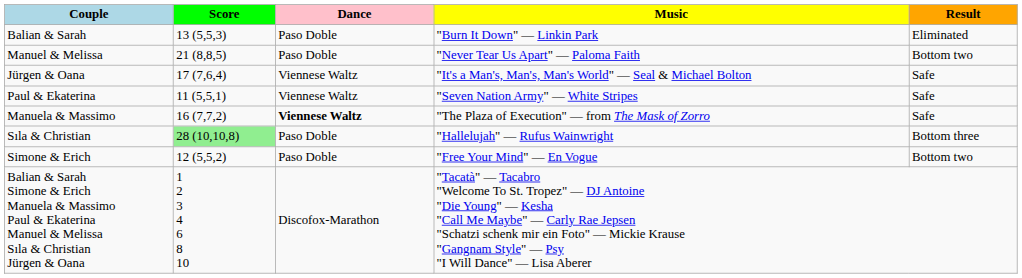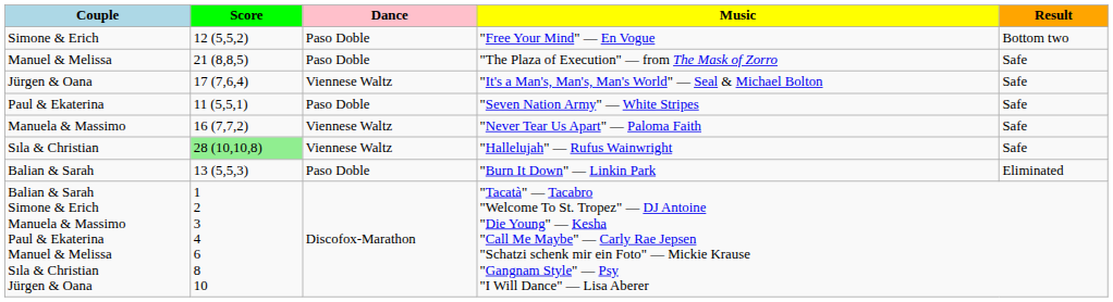 <table class="wikitable" style="width:80%;">
 <tr>
 <th style="background:lightblue;">Couple</th>
 <th style="background:lime;">Score</th>
 <th style="background:pink;">Dance</th>
 <th style="background:yellow;">Music</th>
 <th style="background:orange;">Result</th>
 </tr>
 <tr>
-<td>Balian & Sarah</td>
-<td>13 (5,5,3)</td>
+<td>Simone & Erich</td>
+<td>12 (5,5,2)</td>
 <td>Paso Doble</td>
-<td>"<a href='#'>Burn It Down</a>" — <a href='#'>Linkin Park</a></td>
-<td>Eliminated</td>
+<td>"<a href='#'>Free Your Mind</a>" — <a href='#'>En Vogue</a></td>
+<td>Bottom two</td>
 </tr>
 <tr>
 <td>Manuel & Melissa</td>
 <td>21 (8,8,5)</td>
 <td>Paso Doble</td>
-<td>"<a href='#'>Never Tear Us Apart</a>" — <a href='#'>Paloma Faith</a></td>
-<td>Bottom two</td>
+<td>"The Plaza of Execution" — from <em><a href='#'>The Mask of Zorro</a></em></td>
+<td>Safe</td>
 </tr>
 <tr>
 <td>Jürgen & Oana</td>
 <td>17 (7,6,4)</td>
 <td>Viennese Waltz</td>
 <td>"<a href='#'>It's a Man's, Man's, Man's World</a>" — <a href='#'>Seal</a> & <a href='#'>Michael Bolton</a></td>
 <td>Safe</td>
 </tr>
 <tr>
 <td>Paul & Ekaterina</td>
 <td>11 (5,5,1)</td>
-<td>Viennese Waltz</td>
+<td>Paso Doble</td>
 <td>"<a href='#'>Seven Nation Army</a>" — <a href='#'>White Stripes</a></td>
 <td>Safe</td>
 </tr>
 <tr>
 <td>Manuela & Massimo</td>
 <td>16 (7,7,2)</td>
-<td><strong>Viennese Waltz</strong></td>
-<td>"The Plaza of Execution" — from <em><a href='#'>The Mask of Zorro</a></em></td>
+<td>Viennese Waltz</td>
+<td>"<a href='#'>Never Tear Us Apart</a>" — <a href='#'>Paloma Faith</a></td>
 <td>Safe</td>
 </tr>
 <tr>
 <td>Sıla & Christian</td>
 <td style="background: lightgreen;">28 (10,10,8)</td>
-<td>Paso Doble</td>
+<td>Viennese Waltz</td>
 <td>"<a href='#'>Hallelujah</a>" — <a href='#'>Rufus Wainwright</a></td>
-<td>Bottom three</td>
+<td>Safe</td>
 </tr>
 <tr>
-<td>Simone & Erich</td>
-<td>12 (5,5,2)</td>
+<td>Balian & Sarah</td>
+<td>13 (5,5,3)</td>
 <td>Paso Doble</td>
-<td>"<a href='#'>Free Your Mind</a>" — <a href='#'>En Vogue</a></td>
-<td>Bottom two</td>
+<td>"<a href='#'>Burn It Down</a>" — <a href='#'>Linkin Park</a></td>
+<td>Eliminated</td>
 </tr>
 <tr>
 <td>Balian & Sarah <br> Simone & Erich <br> Manuela & Massimo <br> Paul & Ekaterina <br> Manuel & Melissa <br> Sıla & Christian <br> Jürgen & Oana</td>
 <td>1<br>2<br>3<br>4<br>6<br>8<br>10</td>
 <td>Discofox-Marathon</td>
 <td colspan=2>"<a href='#'>Tacatà</a>" — <a href='#'>Tacabro</a> <br> "Welcome To St. Tropez" — <a href='#'>DJ Antoine</a> <br> "<a href='#'>Die Young</a>" — <a href='#'>Kesha</a> <br> "<a href='#'>Call Me Maybe</a>" — <a href='#'>Carly Rae Jepsen</a> <br> "Schatzi schenk mir ein Foto" — Mickie Krause <br> "<a href='#'>Gangnam Style</a>" — <a href='#'>Psy</a> <br> "I Will Dance" — Lisa Aberer</td>
 </tr>
 </table>
